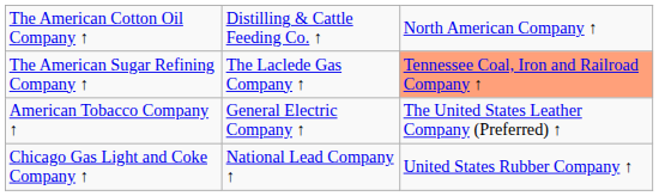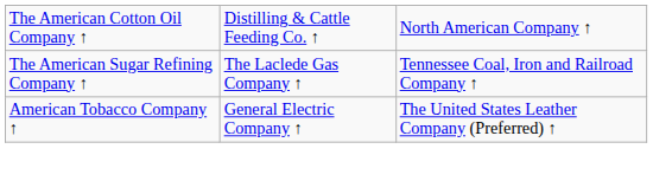 <table class="wikitable" border="1">
 <tr>
 <td><a href='#'>The American Cotton Oil Company</a> ↑ </td>
 <td><a href='#'>Distilling & Cattle Feeding Co.</a> ↑</td>
 <td><a href='#'>North American Company</a> ↑</td>
 </tr>
 <tr>
 <td><a href='#'>The American Sugar Refining Company</a> ↑</td>
 <td><a href='#'>The Laclede Gas Company</a> ↑</td>
-<td style="background: lightsalmon;"><a href='#'>Tennessee Coal, Iron and Railroad Company</a> ↑</td>
+<td><a href='#'>Tennessee Coal, Iron and Railroad Company</a> ↑</td>
 </tr>
 <tr>
 <td><a href='#'>American Tobacco Company</a> ↑</td>
 <td><a href='#'>General Electric Company</a> ↑</td>
 <td><a href='#'>The United States Leather Company</a> (Preferred) ↑</td>
 </tr>
-<tr>
-<td><a href='#'>Chicago Gas Light and Coke Company</a> ↑</td>
-<td><a href='#'>National Lead Company</a> ↑</td>
-<td><a href='#'>United States Rubber Company</a> ↑</td>
-</tr>
 </table>
